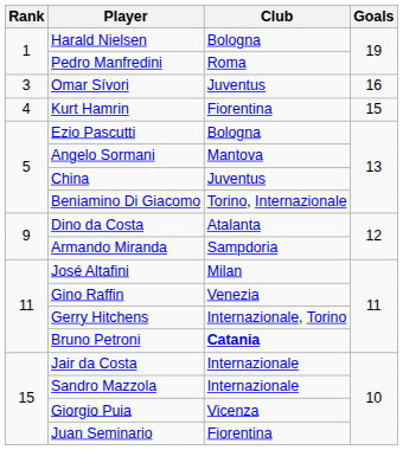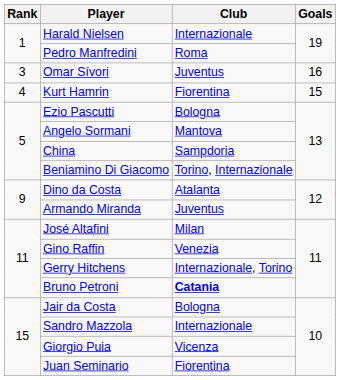 <table class="wikitable" style="text-align:center">
 <tr>
 <th>Rank</th>
 <th>Player</th>
 <th>Club</th>
 <th>Goals</th>
 </tr>
 <tr>
 <td rowspan="2">1</td>
 <td align="left"> <a href='#'>Harald Nielsen</a></td>
-<td align="left"><a href='#'>Bologna</a></td>
+<td align="left"><a href='#'>Internazionale</a></td>
 <td rowspan="2">19</td>
 </tr>
 <tr>
 <td align="left"> <a href='#'>Pedro Manfredini</a></td>
 <td align="left"><a href='#'>Roma</a></td>
 </tr>
 <tr>
 <td>3</td>
 <td align="left">  <a href='#'>Omar Sívori</a></td>
 <td align="left"><a href='#'>Juventus</a></td>
 <td>16</td>
 </tr>
 <tr>
 <td>4</td>
 <td align="left"> <a href='#'>Kurt Hamrin</a></td>
 <td align="left"><a href='#'>Fiorentina</a></td>
 <td>15</td>
 </tr>
 <tr>
 <td rowspan="4">5</td>
 <td align="left"> <a href='#'>Ezio Pascutti</a></td>
 <td align="left"><a href='#'>Bologna</a></td>
 <td rowspan="4">13</td>
 </tr>
 <tr>
 <td align="left"> <a href='#'>Angelo Sormani</a></td>
 <td align="left"><a href='#'>Mantova</a></td>
 </tr>
 <tr>
 <td align="left"> <a href='#'>China</a></td>
-<td align="left"><a href='#'>Juventus</a></td>
+<td align="left"><a href='#'>Sampdoria</a></td>
 </tr>
 <tr>
 <td align="left"> <a href='#'>Beniamino Di Giacomo</a></td>
 <td align="left"><a href='#'>Torino</a>, <a href='#'>Internazionale</a></td>
 </tr>
 <tr>
 <td rowspan="2">9</td>
 <td align="left"> <a href='#'>Dino da Costa</a></td>
 <td align="left"><a href='#'>Atalanta</a></td>
 <td rowspan="2">12</td>
 </tr>
 <tr>
 <td align="left"> <a href='#'>Armando Miranda</a></td>
-<td align="left"><a href='#'>Sampdoria</a></td>
+<td align="left"><a href='#'>Juventus</a></td>
 </tr>
 <tr>
 <td rowspan="4">11</td>
 <td align="left">  <a href='#'>José Altafini</a></td>
 <td align="left"><a href='#'>Milan</a></td>
 <td rowspan="4">11</td>
 </tr>
 <tr>
 <td align="left"> <a href='#'>Gino Raffin</a></td>
 <td align="left"><a href='#'>Venezia</a></td>
 </tr>
 <tr>
 <td align="left"> <a href='#'>Gerry Hitchens</a></td>
 <td align="left"><a href='#'>Internazionale</a>, <a href='#'>Torino</a></td>
 </tr>
 <tr>
 <td align="left"> <a href='#'>Bruno Petroni</a></td>
 <td align="left"><strong><a href='#'>Catania</a></strong></td>
 </tr>
 <tr>
 <td rowspan="4">15</td>
 <td align="left"> <a href='#'>Jair da Costa</a></td>
-<td align="left"><a href='#'>Internazionale</a></td>
+<td align="left"><a href='#'>Bologna</a></td>
 <td rowspan="4">10</td>
 </tr>
 <tr>
 <td align="left"> <a href='#'>Sandro Mazzola</a></td>
 <td align="left"><a href='#'>Internazionale</a></td>
 </tr>
 <tr>
 <td align="left"> <a href='#'>Giorgio Puia</a></td>
 <td align="left"><a href='#'>Vicenza</a></td>
 </tr>
 <tr>
 <td align="left"> <a href='#'>Juan Seminario</a></td>
 <td align="left"><a href='#'>Fiorentina</a></td>
 </tr>
 </table>
